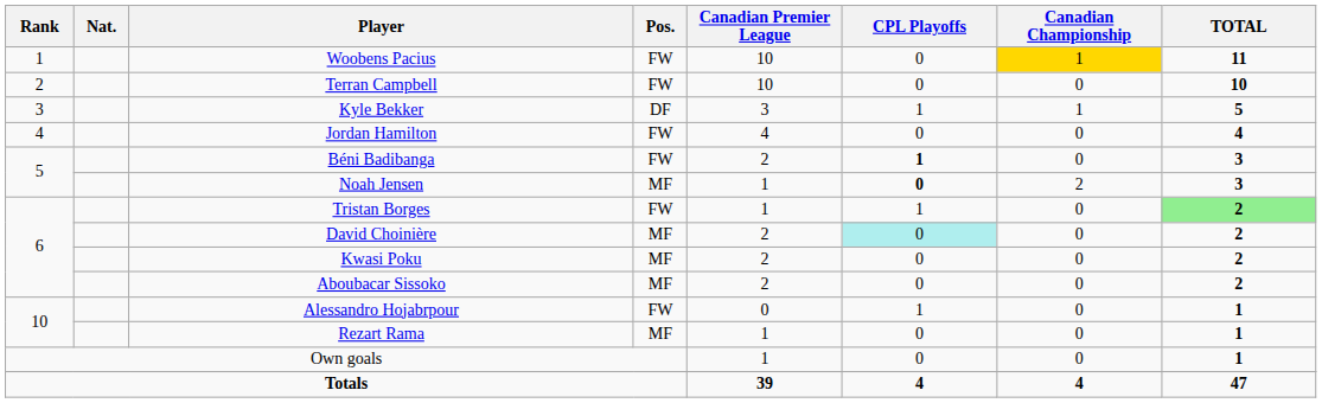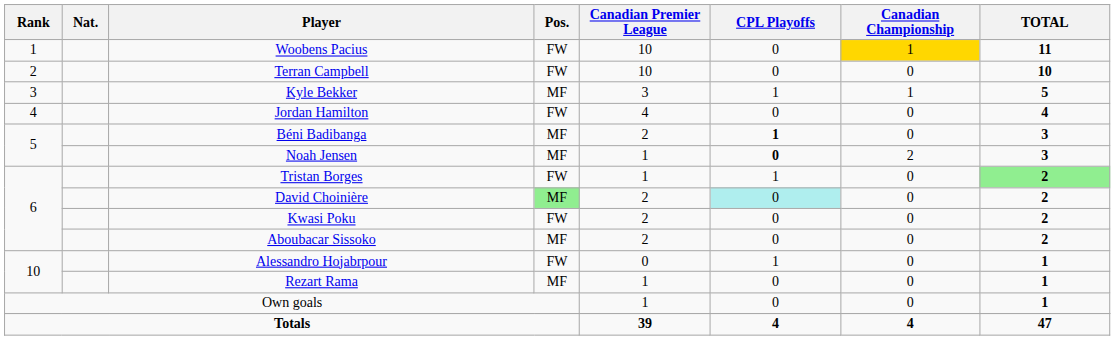 <table class="wikitable sortable alternance" style="font-size:85%; text-align:center; line-height:14px; width:85%;">
 <tr>
 <th width=10>Rank</th>
 <th width=10>Nat.</th>
 <th scope="col" style="width:275px;">Player</th>
 <th width=10>Pos.</th>
 <th width=80><a href='#'>Canadian Premier League</a></th>
 <th width=80><a href='#'>CPL Playoffs</a></th>
 <th width=80><a href='#'>Canadian Championship</a></th>
 <th width=80>TOTAL</th>
 </tr>
 <tr>
 <td>1</td>
 <td></td>
 <td><a href='#'>Woobens Pacius</a></td>
 <td>FW</td>
 <td>10</td>
 <td>0</td>
 <td style="background: gold;">1</td>
 <td><strong>11</strong></td>
 </tr>
 <tr>
 <td>2</td>
 <td></td>
 <td><a href='#'>Terran Campbell</a></td>
 <td>FW</td>
 <td>10</td>
 <td>0</td>
 <td>0</td>
 <td><strong>10</strong></td>
 </tr>
 <tr>
 <td>3</td>
 <td></td>
 <td><a href='#'>Kyle Bekker</a></td>
-<td>DF</td>
+<td>MF</td>
 <td>3</td>
 <td>1</td>
 <td>1</td>
 <td><strong>5</strong></td>
 </tr>
 <tr>
 <td>4</td>
 <td></td>
 <td><a href='#'>Jordan Hamilton</a></td>
 <td>FW</td>
 <td>4</td>
 <td>0</td>
 <td>0</td>
 <td><strong>4</strong></td>
 </tr>
 <tr>
 <td rowspan="2">5</td>
 <td></td>
 <td><a href='#'>Béni Badibanga</a></td>
-<td>FW</td>
+<td>MF</td>
 <td>2</td>
 <td><strong>1</strong></td>
 <td>0</td>
 <td><strong>3</strong></td>
 </tr>
 <tr>
 <td></td>
 <td><a href='#'>Noah Jensen</a></td>
 <td>MF</td>
 <td>1</td>
 <td><strong>0</strong></td>
 <td>2</td>
 <td><strong>3</strong></td>
 </tr>
 <tr>
 <td rowspan="4">6</td>
 <td></td>
 <td><a href='#'>Tristan Borges</a></td>
 <td>FW</td>
 <td>1</td>
 <td>1</td>
 <td>0</td>
 <td style="background: lightgreen;"><strong>2</strong></td>
 </tr>
 <tr>
 <td></td>
 <td><a href='#'>David Choinière</a></td>
-<td>MF</td>
+<td style="background: lightgreen;">MF</td>
 <td>2</td>
 <td style="background: paleturquoise;">0</td>
 <td>0</td>
 <td><strong>2</strong></td>
 </tr>
 <tr>
 <td></td>
 <td><a href='#'>Kwasi Poku</a></td>
-<td>MF</td>
+<td>FW</td>
 <td>2</td>
 <td>0</td>
 <td>0</td>
 <td><strong>2</strong></td>
 </tr>
 <tr>
 <td></td>
 <td><a href='#'>Aboubacar Sissoko</a></td>
 <td>MF</td>
 <td>2</td>
 <td>0</td>
 <td>0</td>
 <td><strong>2</strong></td>
 </tr>
 <tr>
 <td rowspan="2">10</td>
 <td></td>
 <td><a href='#'>Alessandro Hojabrpour</a></td>
 <td>FW</td>
 <td>0</td>
 <td>1</td>
 <td>0</td>
 <td><strong>1</strong></td>
 </tr>
 <tr>
 <td></td>
 <td><a href='#'>Rezart Rama</a></td>
 <td>MF</td>
 <td>1</td>
 <td>0</td>
 <td>0</td>
 <td><strong>1</strong></td>
 </tr>
 <tr>
 <td colspan="4">Own goals</td>
 <td>1</td>
 <td>0</td>
 <td>0</td>
 <td><strong>1</strong></td>
 </tr>
 <tr>
 </tr>
 <tr class="sortbottom">
 <td colspan="4"><strong>Totals</strong></td>
 <td><strong>39</strong></td>
 <td><strong>4</strong></td>
 <td><strong>4</strong></td>
 <td><strong>47</strong></td>
 </tr>
 </table>
